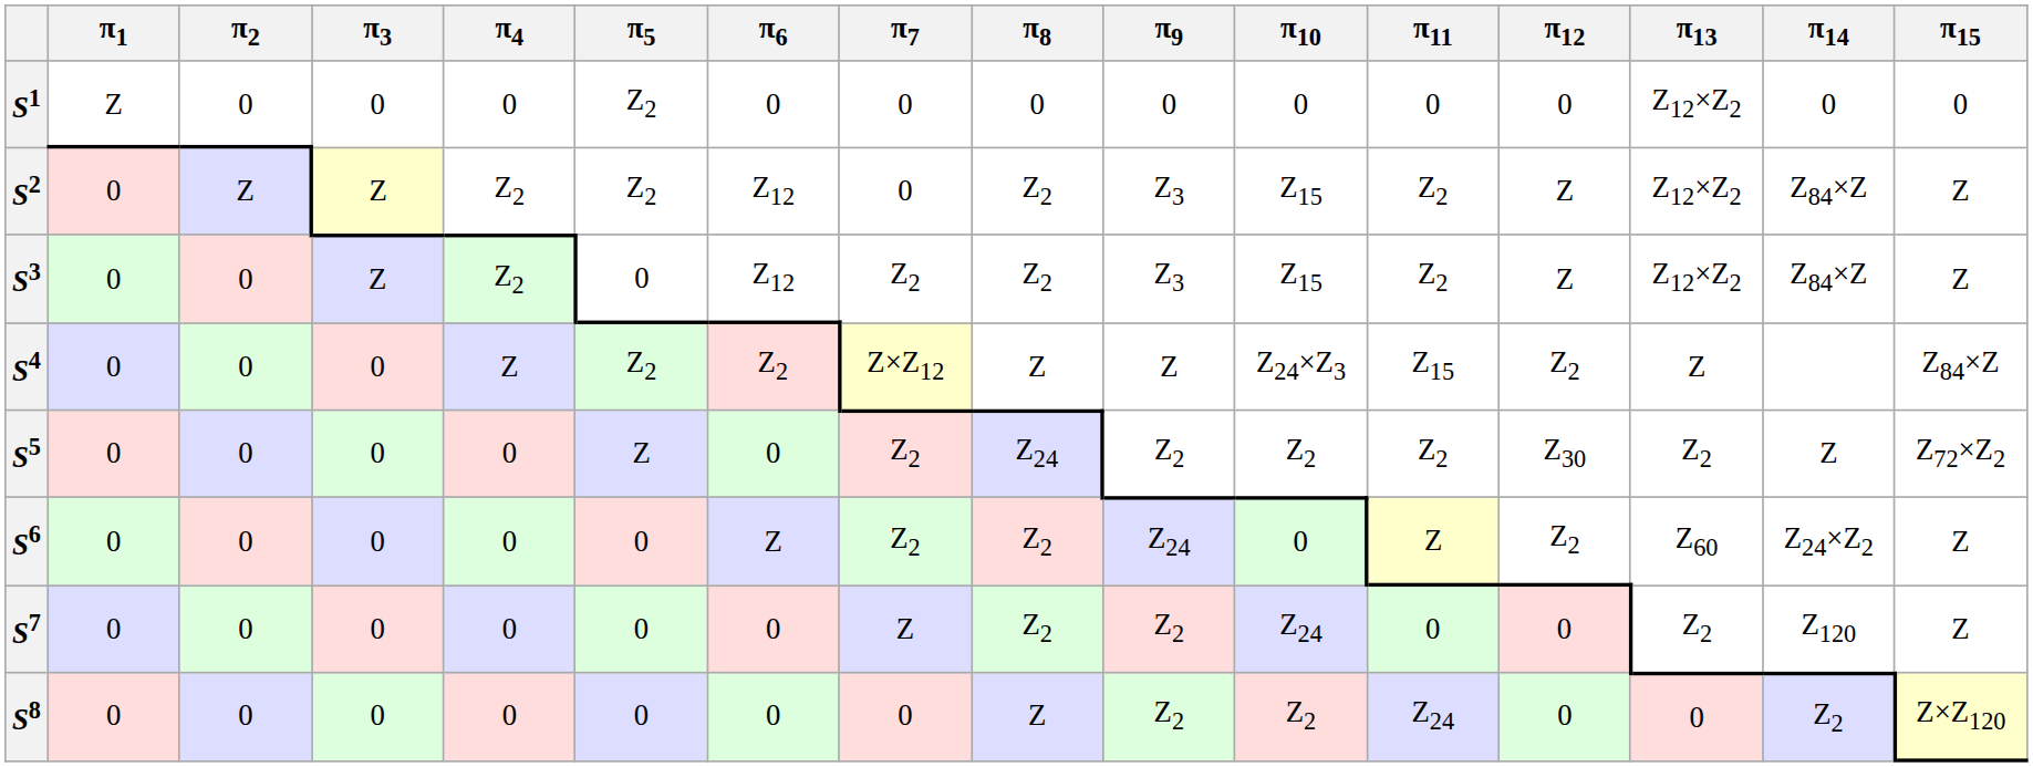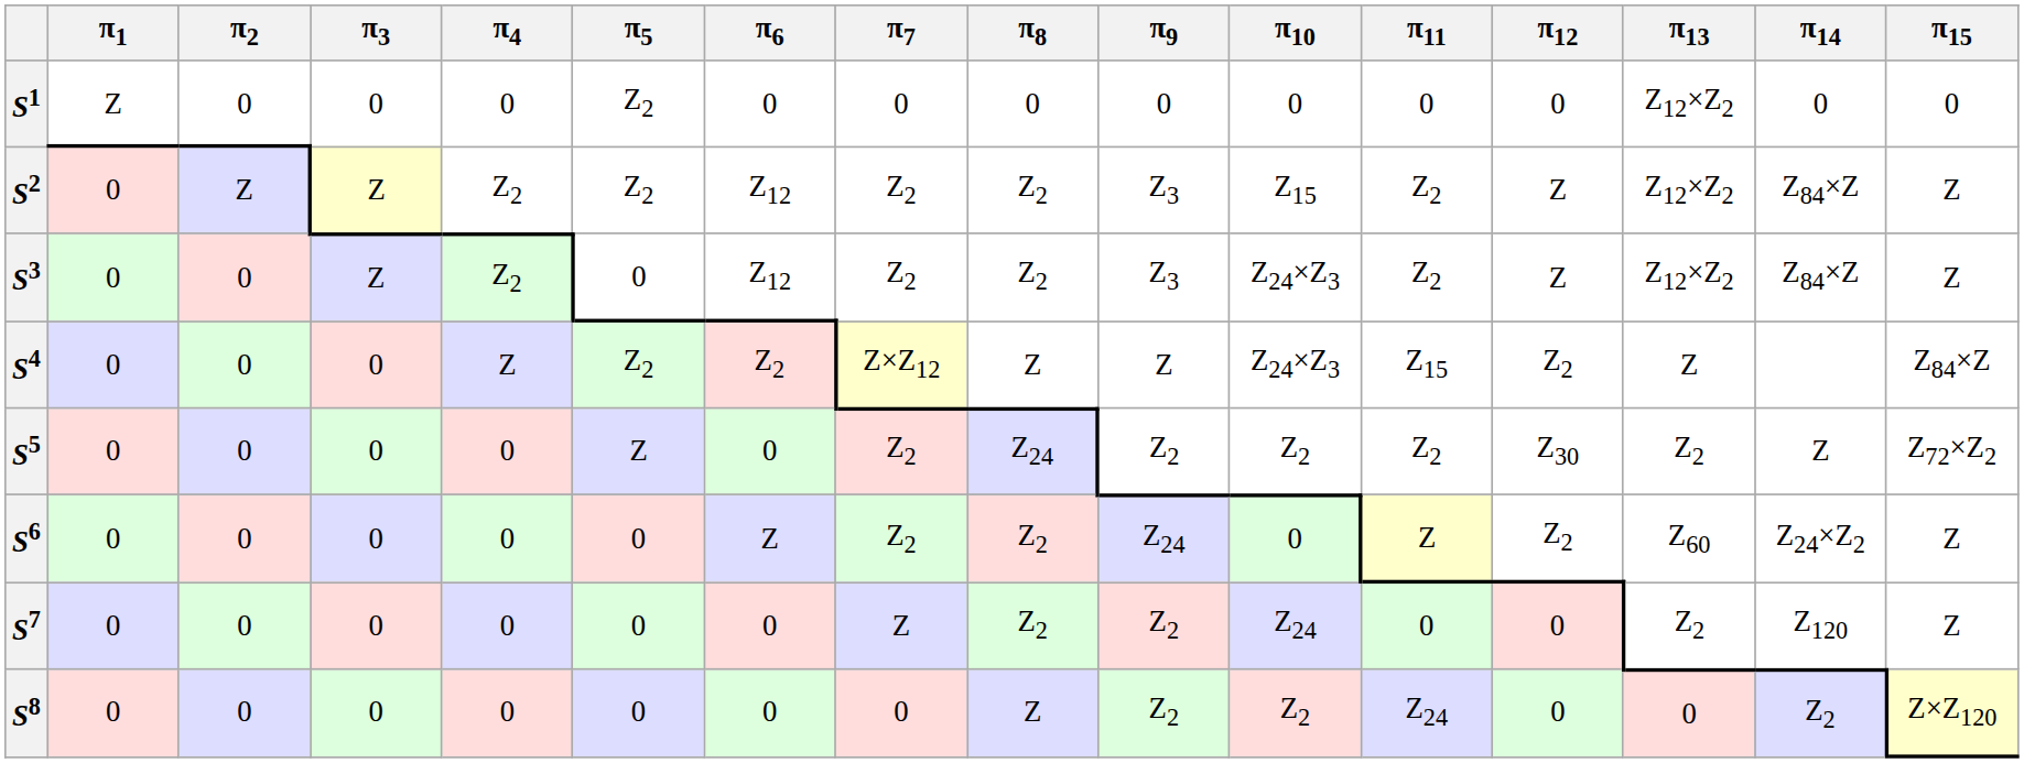 <table class="wikitable" style="text-align:center">
 <tr>
 <th></th>
 <th style="width:4em">π<sub>1</sub></th>
 <th style="width:4em">π<sub>2</sub></th>
 <th style="width:4em">π<sub>3</sub></th>
 <th style="width:4em">π<sub>4</sub></th>
 <th style="width:4em">π<sub>5</sub></th>
 <th style="width:4em">π<sub>6</sub></th>
 <th style="width:4em">π<sub>7</sub></th>
 <th style="width:4em">π<sub>8</sub></th>
 <th style="width:4em">π<sub>9</sub></th>
 <th style="width:4em">π<sub>10</sub></th>
 <th style="width:4em">π<sub>11</sub></th>
 <th style="width:4em">π<sub>12</sub></th>
 <th style="width:4em">π<sub>13</sub></th>
 <th style="width:4em">π<sub>14</sub></th>
 <th style="width:4em">π<sub>15</sub></th>
 </tr>
 <tr>
 <th style="height: 2.5em"><em>S</em><sup>1</sup></th>
 <td style="background:white">Z</td>
 <td style="background:white">0</td>
 <td style="background:white">0</td>
 <td style="background:white">0</td>
 <td style="background:white">Z<sub>2</sub></td>
 <td style="background:white">0</td>
 <td style="background:white">0</td>
 <td style="background:white">0</td>
 <td style="background:white">0</td>
 <td style="background:white">0</td>
 <td style="background:white">0</td>
 <td style="background:white">0</td>
 <td style="background:white">Z<sub>12</sub>×Z<sub>2</sub></td>
 <td style="background:white">0</td>
 <td style="background:white">0</td>
 </tr>
 <tr>
 <th style="height: 2.5em"><em>S</em><sup>2</sup></th>
 <td style="background:#FFDDDD; border-top: solid black 2px">0</td>
 <td style="background:#DDDDFF; border-top: solid black 2px; border-right: solid black 2px">Z</td>
 <td style="background:#FFFFCC">Z</td>
 <td style="background:white">Z<sub>2</sub></td>
 <td style="background:white">Z<sub>2</sub></td>
 <td style="background:white">Z<sub>12</sub></td>
-<td style="background:white">0</td>
+<td style="background:white">Z<sub>2</sub></td>
 <td style="background:white">Z<sub>2</sub></td>
 <td style="background:white">Z<sub>3</sub></td>
 <td style="background:white">Z<sub>15</sub></td>
 <td style="background:white">Z<sub>2</sub></td>
 <td style="background:white">Z</td>
 <td style="background:white">Z<sub>12</sub>×Z<sub>2</sub></td>
 <td style="background:white">Z<sub>84</sub>×Z</td>
 <td style="background:white">Z</td>
 </tr>
 <tr>
 <th style="height: 2.5em"><em>S</em><sup>3</sup></th>
 <td style="background:#DDFFDD">0</td>
 <td style="background:#FFDDDD">0</td>
 <td style="background:#DDDDFF; border-top: solid black 2px">Z</td>
 <td style="background:#DDFFDD; border-top: solid black 2px; border-right: solid black 2px">Z<sub>2</sub></td>
 <td style="background:white">0</td>
 <td style="background:white">Z<sub>12</sub></td>
 <td style="background:white">Z<sub>2</sub></td>
 <td style="background:white">Z<sub>2</sub></td>
 <td style="background:white">Z<sub>3</sub></td>
-<td style="background:white">Z<sub>15</sub></td>
+<td style="background:white">Z<sub>24</sub>×Z<sub>3</sub></td>
 <td style="background:white">Z<sub>2</sub></td>
 <td style="background:white">Z</td>
 <td style="background:white">Z<sub>12</sub>×Z<sub>2</sub></td>
 <td style="background:white">Z<sub>84</sub>×Z</td>
 <td style="background:white">Z</td>
 </tr>
 <tr>
 <th style="height: 2.5em"><em>S</em><sup>4</sup></th>
 <td style="background:#DDDDFF">0</td>
 <td style="background:#DDFFDD">0</td>
 <td style="background:#FFDDDD">0</td>
 <td style="background:#DDDDFF">Z</td>
 <td style="background:#DDFFDD; border-top: solid black 2px">Z<sub>2</sub></td>
 <td style="background:#FFDDDD; border-top: solid black 2px; border-right: solid black 2px">Z<sub>2</sub></td>
 <td style="background:#FFFFCC">Z×Z<sub>12</sub></td>
 <td style="background:white">Z</td>
 <td style="background:white">Z</td>
 <td style="background:white">Z<sub>24</sub>×Z<sub>3</sub></td>
 <td style="background:white">Z<sub>15</sub></td>
 <td style="background:white">Z<sub>2</sub></td>
 <td style="background:white">Z</td>
 <td style="background:white"></td>
 <td style="background:white">Z<sub>84</sub>×Z</td>
 </tr>
 <tr>
 <th style="height: 2.5em"><em>S</em><sup>5</sup></th>
 <td style="background:#FFDDDD">0</td>
 <td style="background:#DDDDFF">0</td>
 <td style="background:#DDFFDD">0</td>
 <td style="background:#FFDDDD">0</td>
 <td style="background:#DDDDFF">Z</td>
 <td style="background:#DDFFDD">0</td>
 <td style="background:#FFDDDD; border-top: solid black 2px">Z<sub>2</sub></td>
 <td style="background:#DDDDFF; border-top: solid black 2px; border-right: solid black 2px">Z<sub>24</sub></td>
 <td style="background:white">Z<sub>2</sub></td>
 <td style="background:white">Z<sub>2</sub></td>
 <td style="background:white">Z<sub>2</sub></td>
 <td style="background:white">Z<sub>30</sub></td>
 <td style="background:white">Z<sub>2</sub></td>
 <td style="background:white">Z</td>
 <td style="background:white">Z<sub>72</sub>×Z<sub>2</sub></td>
 </tr>
 <tr>
 <th style="height: 2.5em"><em>S</em><sup>6</sup></th>
 <td style="background:#DDFFDD">0</td>
 <td style="background:#FFDDDD">0</td>
 <td style="background:#DDDDFF">0</td>
 <td style="background:#DDFFDD">0</td>
 <td style="background:#FFDDDD">0</td>
 <td style="background:#DDDDFF">Z</td>
 <td style="background:#DDFFDD">Z<sub>2</sub></td>
 <td style="background:#FFDDDD">Z<sub>2</sub></td>
 <td style="background:#DDDDFF; border-top: solid black 2px">Z<sub>24</sub></td>
 <td style="background:#DDFFDD; border-top: solid black 2px; border-right: solid black 2px">0</td>
 <td style="background:#FFFFCC">Z</td>
 <td style="background:white">Z<sub>2</sub></td>
 <td style="background:white">Z<sub>60</sub></td>
 <td style="background:white">Z<sub>24</sub>×Z<sub>2</sub></td>
 <td style="background:white">Z</td>
 </tr>
 <tr>
 <th style="height: 2.5em"><em>S</em><sup>7</sup></th>
 <td style="background:#DDDDFF">0</td>
 <td style="background:#DDFFDD">0</td>
 <td style="background:#FFDDDD">0</td>
 <td style="background:#DDDDFF">0</td>
 <td style="background:#DDFFDD">0</td>
 <td style="background:#FFDDDD">0</td>
 <td style="background:#DDDDFF">Z</td>
 <td style="background:#DDFFDD">Z<sub>2</sub></td>
 <td style="background:#FFDDDD">Z<sub>2</sub></td>
 <td style="background:#DDDDFF">Z<sub>24</sub></td>
 <td style="background:#DDFFDD; border-top: solid black 2px">0</td>
 <td style="background:#FFDDDD; border-top: solid black 2px; border-right: solid black 2px">0</td>
 <td style="background:white">Z<sub>2</sub></td>
 <td style="background:white">Z<sub>120</sub></td>
 <td style="background:white">Z</td>
 </tr>
 <tr>
 <th style="height: 2.5em"><em>S</em><sup>8</sup></th>
 <td style="background:#FFDDDD">0</td>
 <td style="background:#DDDDFF">0</td>
 <td style="background:#DDFFDD">0</td>
 <td style="background:#FFDDDD">0</td>
 <td style="background:#DDDDFF">0</td>
 <td style="background:#DDFFDD">0</td>
 <td style="background:#FFDDDD">0</td>
 <td style="background:#DDDDFF">Z</td>
 <td style="background:#DDFFDD">Z<sub>2</sub></td>
 <td style="background:#FFDDDD">Z<sub>2</sub></td>
 <td style="background:#DDDDFF">Z<sub>24</sub></td>
 <td style="background:#DDFFDD">0</td>
 <td style="background:#FFDDDD; border-top: solid black 2px">0</td>
 <td style="background:#DDDDFF; border-top: solid black 2px; border-right: solid black 2px">Z<sub>2</sub></td>
 <td style="background:#FFFFCC; border-bottom: solid black 2px">Z×Z<sub>120</sub></td>
 </tr>
 </table>
